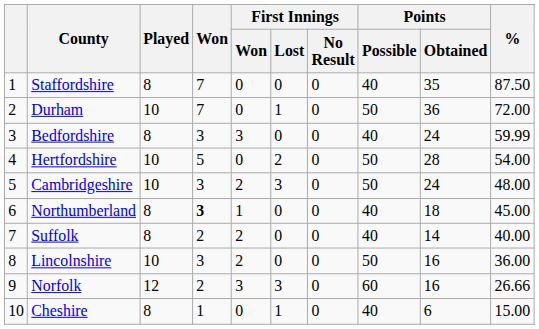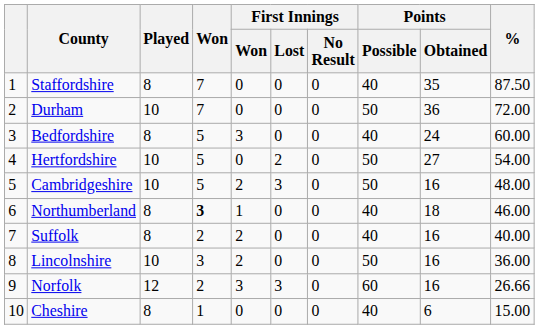 <table class="wikitable sortable">
 <tr>
 <th rowspan="2"></th>
 <th rowspan="2">County</th>
 <th rowspan="2">Played</th>
 <th rowspan="2">Won</th>
 <th colspan="3">First Innings</th>
 <th colspan="2">Points</th>
 <th rowspan="2">%</th>
 </tr>
 <tr>
 <th>Won</th>
 <th>Lost</th>
 <th>No<br>Result</th>
 <th>Possible</th>
 <th>Obtained</th>
 </tr>
 <tr>
 <td>1</td>
 <td><a href='#'>Staffordshire</a></td>
 <td>8</td>
 <td>7</td>
 <td>0</td>
 <td>0</td>
 <td>0</td>
 <td>40</td>
 <td>35</td>
 <td>87.50</td>
 </tr>
 <tr>
 <td>2</td>
 <td><a href='#'>Durham</a></td>
 <td>10</td>
 <td>7</td>
 <td>0</td>
-<td>1</td>
+<td>0</td>
 <td>0</td>
 <td>50</td>
 <td>36</td>
 <td>72.00</td>
 </tr>
 <tr>
 <td>3</td>
 <td><a href='#'>Bedfordshire</a></td>
 <td>8</td>
-<td>3</td>
+<td>5</td>
 <td>3</td>
 <td>0</td>
 <td>0</td>
 <td>40</td>
 <td>24</td>
-<td>59.99</td>
+<td>60.00</td>
 </tr>
 <tr>
 <td>4</td>
 <td><a href='#'>Hertfordshire</a></td>
 <td>10</td>
 <td>5</td>
 <td>0</td>
 <td>2</td>
 <td>0</td>
 <td>50</td>
-<td>28</td>
+<td>27</td>
 <td>54.00</td>
 </tr>
 <tr>
 <td>5</td>
 <td><a href='#'>Cambridgeshire</a></td>
 <td>10</td>
-<td>3</td>
+<td>5</td>
 <td>2</td>
 <td>3</td>
 <td>0</td>
 <td>50</td>
-<td>24</td>
+<td>16</td>
 <td>48.00</td>
 </tr>
 <tr>
 <td>6</td>
 <td><a href='#'>Northumberland</a></td>
 <td>8</td>
 <td><strong>3</strong></td>
 <td>1</td>
 <td>0</td>
 <td>0</td>
 <td>40</td>
 <td>18</td>
-<td>45.00</td>
+<td>46.00</td>
 </tr>
 <tr>
 <td>7</td>
 <td><a href='#'>Suffolk</a></td>
 <td>8</td>
 <td>2</td>
 <td>2</td>
 <td>0</td>
 <td>0</td>
 <td>40</td>
-<td>14</td>
+<td>16</td>
 <td>40.00</td>
 </tr>
 <tr>
 <td>8</td>
 <td><a href='#'>Lincolnshire</a></td>
 <td>10</td>
 <td>3</td>
 <td>2</td>
 <td>0</td>
 <td>0</td>
 <td>50</td>
 <td>16</td>
 <td>36.00</td>
 </tr>
 <tr>
 <td>9</td>
 <td><a href='#'>Norfolk</a></td>
 <td>12</td>
 <td>2</td>
 <td>3</td>
 <td>3</td>
 <td>0</td>
 <td>60</td>
 <td>16</td>
 <td>26.66</td>
 </tr>
 <tr>
 <td>10</td>
 <td><a href='#'>Cheshire</a></td>
 <td>8</td>
 <td>1</td>
 <td>0</td>
-<td>1</td>
+<td>0</td>
 <td>0</td>
 <td>40</td>
 <td>6</td>
 <td>15.00</td>
 </tr>
 </table>
